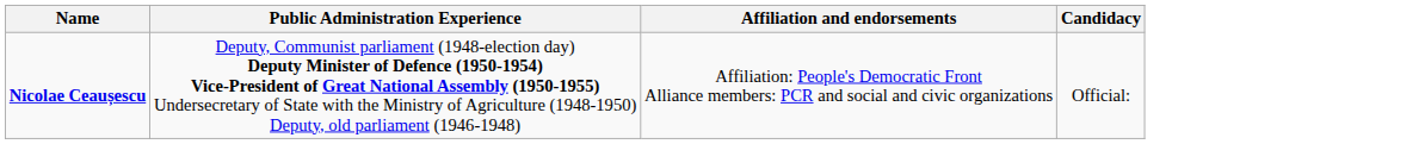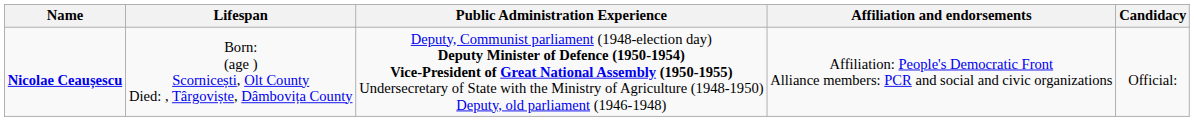 <table class="wikitable sortable"  style="text-align:center;">
 <tr>
 <th>Name</th>
+<th>Lifespan</th>
 <th class="unsortable">Public Administration Experience</th>
 <th>Affiliation and endorsements</th>
 <th>Candidacy <br> </th>
 </tr>
 <tr>
 <td><br><strong><a href='#'>Nicolae Ceaușescu</a></strong></td>
+<td>Born: <br>(age )<br><a href='#'>Scornicești</a>, <a href='#'>Olt County</a><br>Died: , <a href='#'>Târgoviște</a>, <a href='#'>Dâmbovița County</a></td>
 <td><a href='#'>Deputy, Communist parliament</a> (1948-election day)<br><strong>Deputy Minister of Defence (1950-1954)</strong><br><strong>Vice-President of <a href='#'>Great National Assembly</a> (1950-1955)</strong><br>Undersecretary of State with the Ministry of Agriculture (1948-1950)<br><a href='#'>Deputy, old parliament</a> (1946-1948)</td>
 <td>Affiliation: <a href='#'>People's Democratic Front</a><br>Alliance members: <a href='#'>PCR</a> and social and civic organizations</td>
 <td><br>Official: </td>
 </tr>
 </table>
